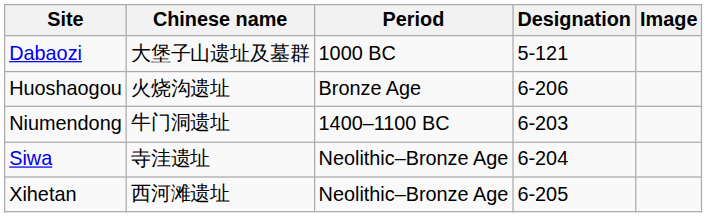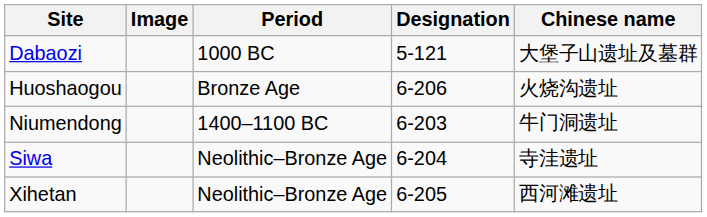 <table class="wikitable">
 <tr>
 <th>Site</th>
-<th>Chinese name</th>
+<th>Image</th>
 <th>Period</th>
 <th>Designation</th>
-<th>Image</th>
+<th>Chinese name</th>
 </tr>
 <tr>
 <td><a href='#'>Dabaozi</a></td>
-<td>大堡子山遗址及墓群</td>
+<td></td>
 <td>1000 BC</td>
 <td>5-121</td>
-<td></td>
+<td>大堡子山遗址及墓群</td>
 </tr>
 <tr>
 <td>Huoshaogou</td>
-<td>火烧沟遗址</td>
+<td></td>
 <td>Bronze Age</td>
 <td>6-206</td>
-<td></td>
+<td>火烧沟遗址</td>
 </tr>
 <tr>
 <td>Niumendong</td>
-<td>牛门洞遗址</td>
+<td></td>
 <td>1400–1100 BC</td>
 <td>6-203</td>
-<td></td>
+<td>牛门洞遗址</td>
 </tr>
 <tr>
 <td><a href='#'>Siwa</a></td>
-<td>寺洼遗址</td>
+<td></td>
 <td>Neolithic–Bronze Age</td>
 <td>6-204</td>
-<td></td>
+<td>寺洼遗址</td>
 </tr>
 <tr>
 <td>Xihetan</td>
-<td>西河滩遗址</td>
+<td></td>
 <td>Neolithic–Bronze Age</td>
 <td>6-205</td>
-<td></td>
+<td>西河滩遗址</td>
 </tr>
 </table>
